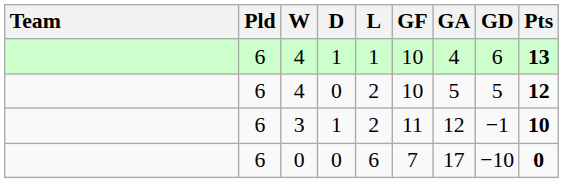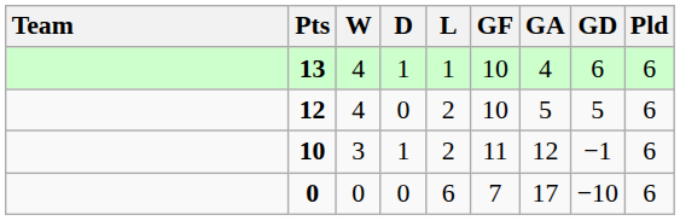 <table class="wikitable" style="text-align: center">
 <tr>
 <th width=165 style="text-align:left">Team</th>
-<th width=20>Pld</th>
+<th width=20>Pts</th>
 <th width=20>W</th>
 <th width=20>D</th>
 <th width=20>L</th>
 <th width=20>GF</th>
 <th width=20>GA</th>
 <th width=20>GD</th>
-<th width=20>Pts</th>
+<th width=20>Pld</th>
 </tr>
 <tr style="background:#ccffcc">
 <td style="text-align:left"></td>
-<td>6</td>
+<td><strong>13</strong></td>
 <td>4</td>
 <td>1</td>
 <td>1</td>
 <td>10</td>
 <td>4</td>
 <td>6</td>
-<td><strong>13</strong></td>
+<td>6</td>
 </tr>
 <tr>
 <td style="text-align:left"></td>
-<td>6</td>
+<td><strong>12</strong></td>
 <td>4</td>
 <td>0</td>
 <td>2</td>
 <td>10</td>
 <td>5</td>
 <td>5</td>
-<td><strong>12</strong></td>
+<td>6</td>
 </tr>
 <tr>
 <td style="text-align:left"></td>
-<td>6</td>
+<td><strong>10</strong></td>
 <td>3</td>
 <td>1</td>
 <td>2</td>
 <td>11</td>
 <td>12</td>
 <td>−1</td>
-<td><strong>10</strong></td>
+<td>6</td>
 </tr>
 <tr>
 <td style="text-align:left"></td>
-<td>6</td>
+<td><strong>0</strong></td>
 <td>0</td>
 <td>0</td>
 <td>6</td>
 <td>7</td>
 <td>17</td>
 <td>−10</td>
-<td><strong>0</strong></td>
+<td>6</td>
 </tr>
 </table>
